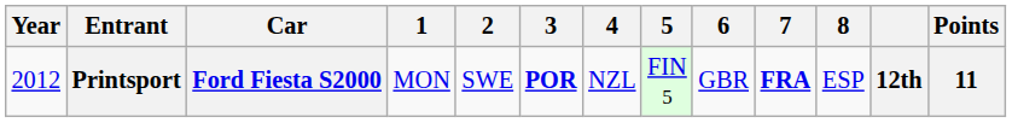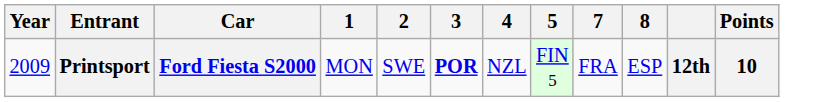 <table class="wikitable" style="text-align:center; font-size:90%">
 <tr>
 <th>Year</th>
 <th>Entrant</th>
 <th>Car</th>
 <th>1</th>
 <th>2</th>
 <th>3</th>
 <th>4</th>
 <th>5</th>
-<th>6</th>
 <th>7</th>
 <th>8</th>
 <th></th>
 <th>Points</th>
 </tr>
 <tr>
-<td><a href='#'>2012</a></td>
+<td><a href='#'>2009</a></td>
 <th>Printsport</th>
 <th><a href='#'>Ford Fiesta S2000</a></th>
 <td><a href='#'>MON</a></td>
 <td><a href='#'>SWE</a></td>
 <td><strong><a href='#'>POR</a></strong></td>
 <td><a href='#'>NZL</a></td>
 <td style="background:#dfffdf;"><a href='#'>FIN</a><br><small>5</small></td>
-<td><a href='#'>GBR</a></td>
-<td><strong><a href='#'>FRA</a></strong></td>
+<td><a href='#'>FRA</a></td>
 <td><a href='#'>ESP</a></td>
 <th>12th</th>
-<th>11</th>
+<th>10</th>
 </tr>
 </table>
